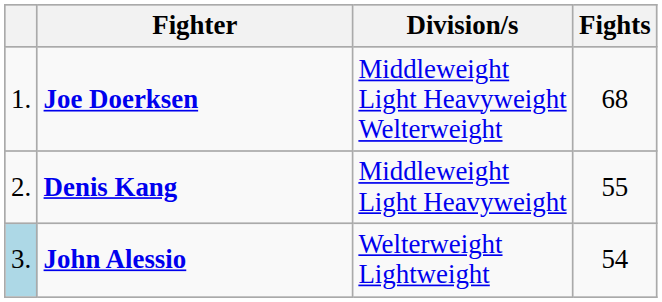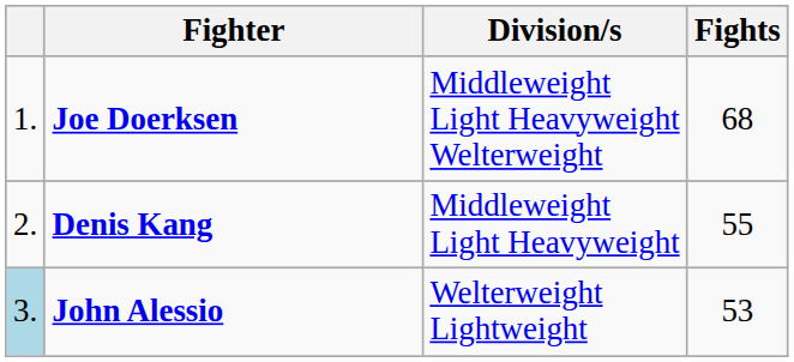 <table class=wikitable>
 <tr>
 <th></th>
 <th width=180>Fighter</th>
 <th>Division/s</th>
 <th>Fights</th>
 </tr>
 <tr>
 <td>1.</td>
 <td> <strong><a href='#'>Joe Doerksen</a></strong></td>
 <td><a href='#'>Middleweight</a><br> <a href='#'>Light Heavyweight</a><br> <a href='#'>Welterweight</a></td>
 <td style="text-align:center;">68</td>
 </tr>
 <tr>
 <td>2.</td>
 <td> <strong><a href='#'>Denis Kang</a></strong></td>
 <td><a href='#'>Middleweight</a><br> <a href='#'>Light Heavyweight</a></td>
 <td style="text-align:center;">55</td>
 </tr>
 <tr>
 <td style="background: lightblue;">3.</td>
 <td> <strong><a href='#'>John Alessio</a></strong></td>
 <td><a href='#'>Welterweight</a><br> <a href='#'>Lightweight</a></td>
-<td style="text-align:center;">54</td>
+<td style="text-align:center;">53</td>
 </tr>
 </table>
